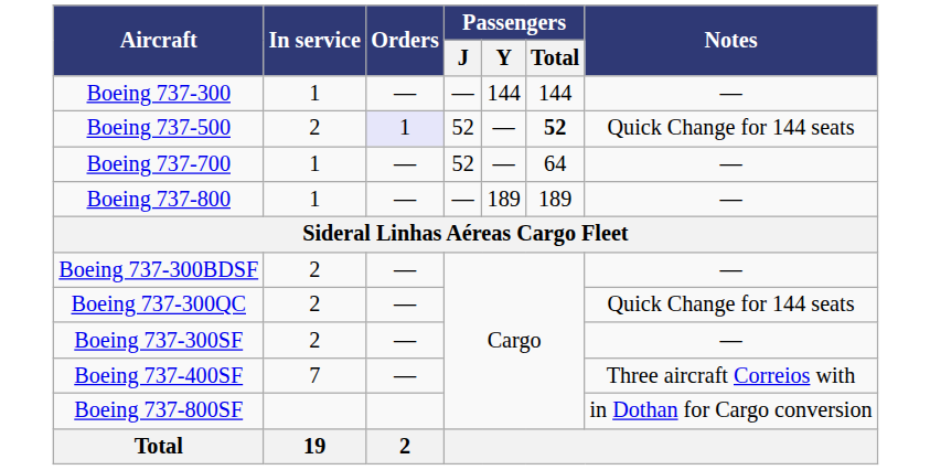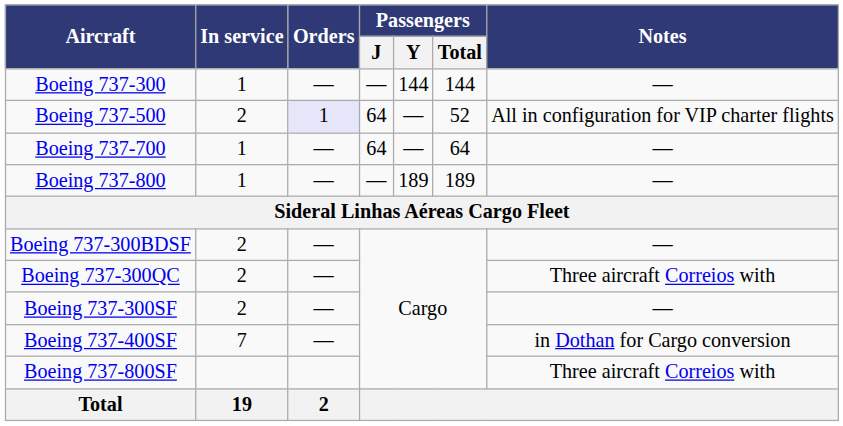 <table class="wikitable" style="text-align:center; margin:0.5em auto">
 <tr>
 <th rowspan=2 style="background:#2f3975; color:white;">Aircraft</th>
 <th rowspan=2 style="background:#2f3975; color:white;">In service</th>
 <th rowspan=2 style="background:#2f3975; color:white;">Orders</th>
 <th colspan=3 style="background:#2f3975; color:white;">Passengers</th>
 <th rowspan=2 style="background:#2f3975; color:white;">Notes</th>
 </tr>
 <tr>
 <th style="width:20px;" style="background:#2f3975; color:white;"><abbr>J</abbr></th>
 <th style="width:20px;" style="background:#2f3975; color:white;"><abbr>Y</abbr></th>
 <th style="width:25px;" style="background:#2f3975; color:white;">Total</th>
 </tr>
 <tr>
 <td><a href='#'>Boeing 737-300</a></td>
 <td>1</td>
 <td>—</td>
 <td>—</td>
 <td>144</td>
 <td>144</td>
 <td>—</td>
 </tr>
 <tr>
 <td><a href='#'>Boeing 737-500</a></td>
 <td>2</td>
 <td style="background: lavender;">1</td>
+<td>64</td>
+<td>—</td>
 <td>52</td>
-<td>—</td>
-<td><strong>52</strong></td>
-<td>Quick Change for 144  seats</td>
+<td>All in  configuration for VIP charter flights</td>
 </tr>
 <tr>
 <td><a href='#'>Boeing 737-700</a></td>
 <td>1</td>
 <td>—</td>
-<td>52</td>
+<td>64</td>
 <td>—</td>
 <td>64</td>
 <td>—</td>
 </tr>
 <tr>
 <td><a href='#'>Boeing 737-800</a></td>
 <td>1</td>
 <td>—</td>
 <td>—</td>
 <td>189</td>
 <td>189</td>
 <td>—</td>
 </tr>
 <tr 1>
 <th colspan=7>Sideral Linhas Aéreas Cargo Fleet</th>
 </tr>
 <tr>
 <td><a href='#'>Boeing 737-300BDSF</a></td>
 <td>2</td>
 <td>—</td>
 <td colspan="3" rowspan="5"><abbr>Cargo</abbr></td>
 <td>—</td>
 </tr>
 <tr>
 <td><a href='#'>Boeing 737-300QC</a></td>
 <td>2</td>
 <td>—</td>
-<td>Quick Change for 144  seats</td>
+<td>Three aircraft  <a href='#'>Correios</a> with </td>
 </tr>
 <tr>
 <td><a href='#'>Boeing 737-300SF</a></td>
 <td>2</td>
 <td>—</td>
 <td>—</td>
 </tr>
 <tr>
 <td><a href='#'>Boeing 737-400SF</a></td>
 <td>7</td>
 <td>—</td>
-<td>Three aircraft  <a href='#'>Correios</a> with </td>
+<td>  in <a href='#'>Dothan</a> for Cargo conversion</td>
 </tr>
 <tr 1>
 <td><a href='#'>Boeing 737-800SF</a></td>
 <td></td>
 <td></td>
-<td>  in <a href='#'>Dothan</a> for Cargo conversion</td>
+<td>Three aircraft  <a href='#'>Correios</a> with </td>
 </tr>
 <tr>
 <th>Total</th>
 <th>19</th>
 <th>2</th>
 <th colspan=4></th>
 </tr>
 </table>
